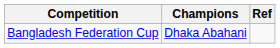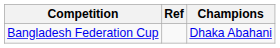 <table class="wikitable">
 <tr>
 <th>Competition</th>
+<th>Ref</th>
 <th>Champions</th>
-<th>Ref</th>
 </tr>
 <tr>
 <td><a href='#'>Bangladesh Federation Cup</a></td>
+<td></td>
 <td><a href='#'>Dhaka Abahani</a></td>
-<td></td>
 </tr>
 </table>
